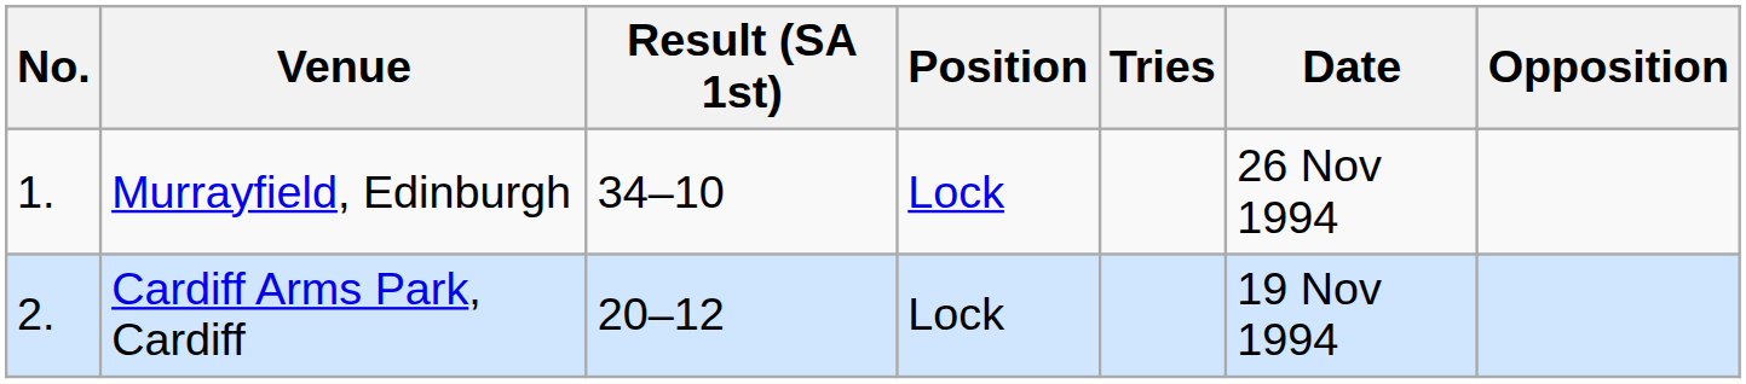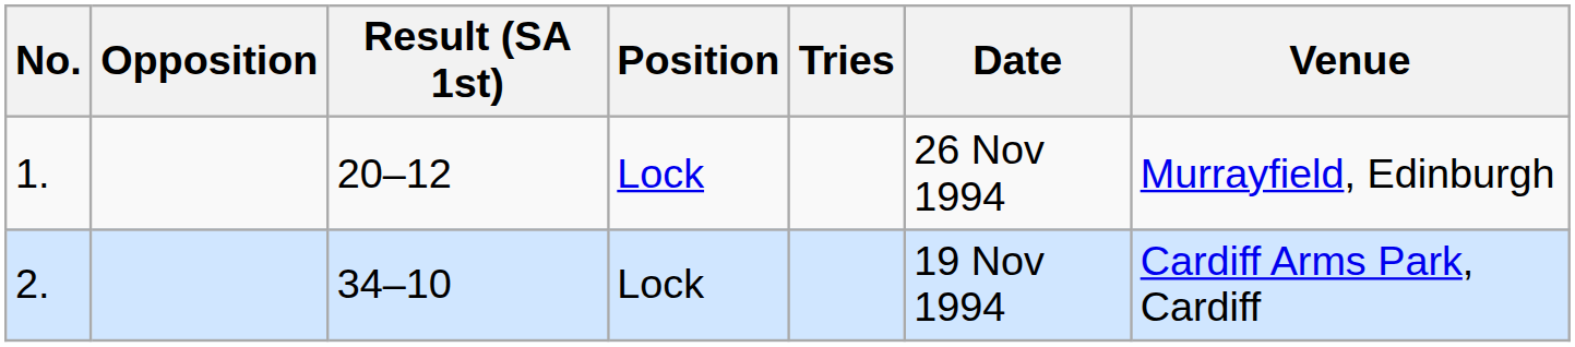 <table class="wikitable unsortable">
 <tr>
 <th>No.</th>
-<th>Venue</th>
+<th>Opposition</th>
 <th>Result (SA 1st)</th>
 <th>Position</th>
 <th>Tries</th>
 <th>Date</th>
-<th>Opposition</th>
+<th>Venue</th>
 </tr>
 <tr>
 <td>1.</td>
-<td><a href='#'>Murrayfield</a>, Edinburgh</td>
-<td>34–10</td>
+<td></td>
+<td>20–12</td>
 <td><a href='#'>Lock</a></td>
 <td></td>
 <td>26 Nov 1994</td>
-<td></td>
+<td><a href='#'>Murrayfield</a>, Edinburgh</td>
 </tr>
 <tr style="background: #D0E6FF;">
 <td>2.</td>
-<td><a href='#'>Cardiff Arms Park</a>, Cardiff</td>
-<td>20–12</td>
+<td></td>
+<td>34–10</td>
 <td>Lock</td>
 <td></td>
 <td>19 Nov 1994</td>
-<td></td>
+<td><a href='#'>Cardiff Arms Park</a>, Cardiff</td>
 </tr>
 </table>
